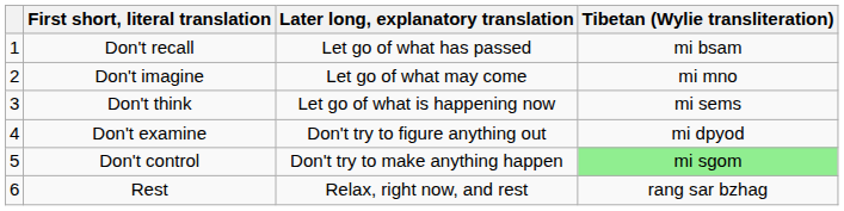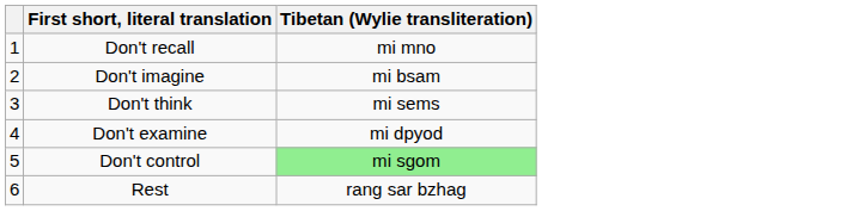 <table class="wikitable" style="text-align:center">
 <tr>
 <th></th>
 <th>First short, literal translation</th>
-<th>Later long, explanatory translation</th>
 <th>Tibetan (Wylie transliteration)</th>
 </tr>
 <tr>
 <td>1</td>
 <td>Don't recall</td>
-<td>Let go of what has passed</td>
-<td>mi bsam</td>
+<td>mi mno</td>
 </tr>
 <tr>
 <td>2</td>
 <td>Don't imagine</td>
-<td>Let go of what may come</td>
-<td>mi mno</td>
+<td>mi bsam</td>
 </tr>
 <tr>
 <td>3</td>
 <td>Don't think</td>
-<td>Let go of what is happening now</td>
 <td>mi sems</td>
 </tr>
 <tr>
 <td>4</td>
 <td>Don't examine</td>
-<td>Don't try to figure anything out</td>
 <td>mi dpyod</td>
 </tr>
 <tr>
 <td>5</td>
 <td>Don't control</td>
-<td>Don't try to make anything happen</td>
 <td style="background: lightgreen;">mi sgom</td>
 </tr>
 <tr>
 <td>6</td>
 <td>Rest</td>
-<td>Relax, right now, and rest</td>
 <td>rang sar bzhag</td>
 </tr>
 </table>
